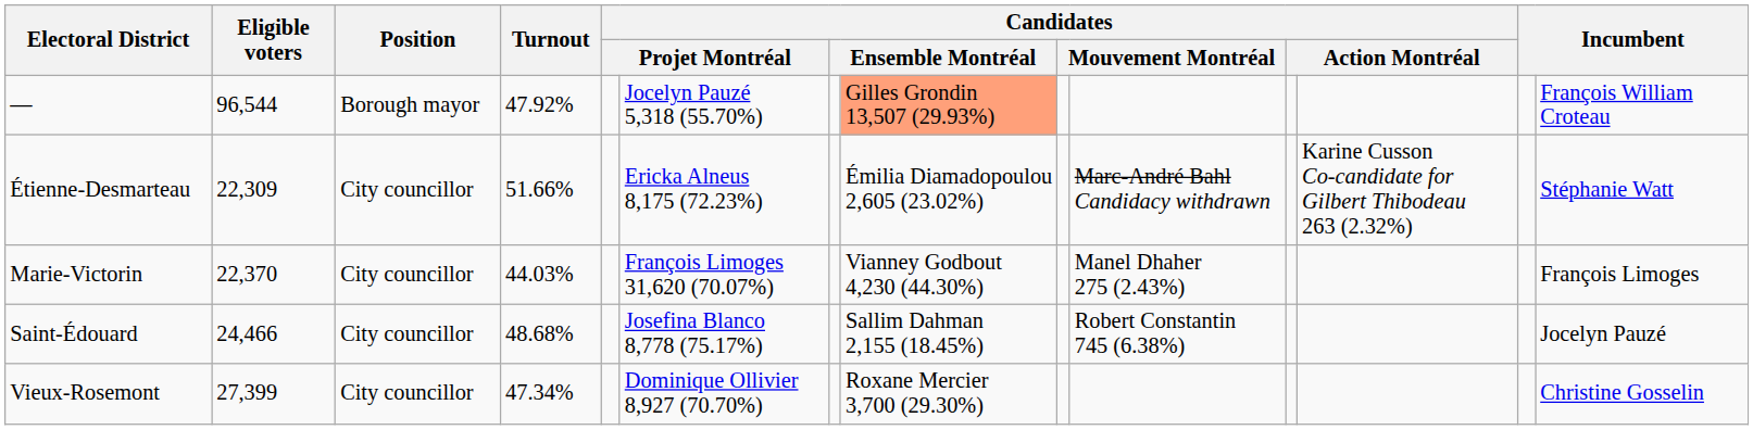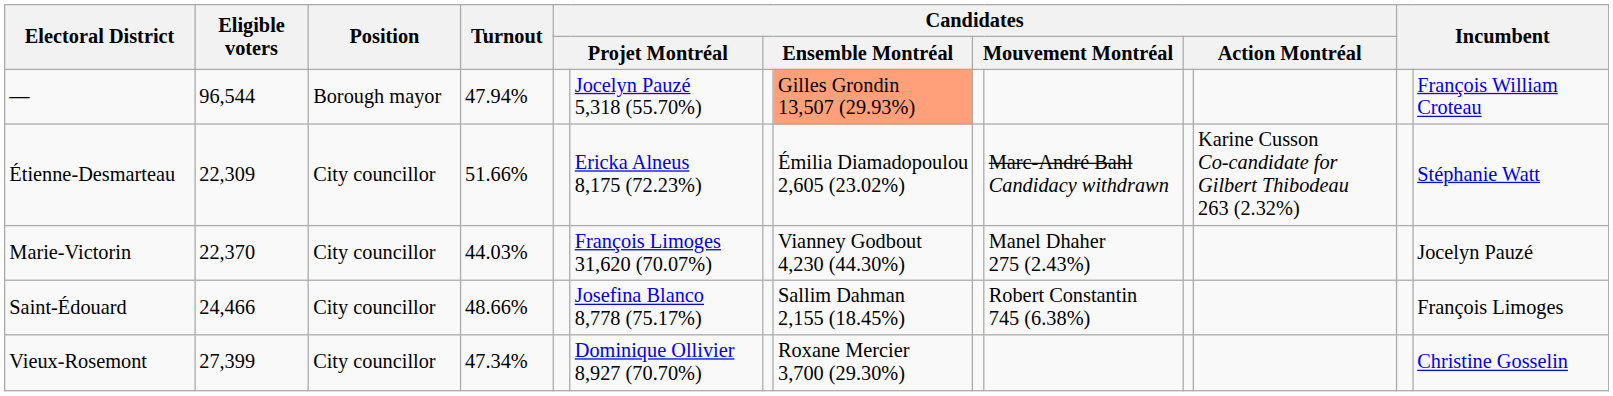 <table class="wikitable" width="100%">
 <tr>
 <th width=10% rowspan=2>Electoral District</th>
 <th width=6% rowspan=2>Eligible voters</th>
 <th width=8% rowspan=2>Position</th>
 <th width=4% rowspan=2>Turnout</th>
 <th colspan=8>Candidates</th>
 <th width=11% colspan=2 rowspan=2>Incumbent</th>
 </tr>
 <tr>
 <th width=11% colspan=2 ><span>Projet Montréal</span></th>
 <th width=11% colspan=2 ><span>Ensemble Montréal</span></th>
 <th width=11% colspan=2 ><span>Mouvement Montréal</span></th>
 <th width=11% colspan=2 >Action Montréal</th>
 </tr>
 <tr>
 <td>—</td>
 <td>96,544</td>
 <td>Borough mayor</td>
-<td>47.92%</td>
+<td>47.94%</td>
 <td> </td>
 <td><a href='#'>Jocelyn Pauzé</a> <br> 5,318 (55.70%)</td>
 <td></td>
 <td style="background: lightsalmon;">Gilles Grondin <br> 13,507 (29.93%)</td>
 <td></td>
 <td></td>
 <td></td>
 <td></td>
 <td> </td>
 <td><a href='#'>François William Croteau</a></td>
 </tr>
 <tr>
 <td>Étienne-Desmarteau</td>
 <td>22,309</td>
 <td>City councillor</td>
 <td>51.66%</td>
 <td> </td>
 <td><a href='#'>Ericka Alneus</a> <br> 8,175 (72.23%)</td>
 <td></td>
 <td>Émilia Diamadopoulou <br> 2,605 (23.02%)</td>
 <td></td>
 <td><s>Marc-André Bahl</s><br><em>Candidacy withdrawn</em></td>
 <td></td>
 <td>Karine Cusson<br><em>Co-candidate for Gilbert Thibodeau</em> <br> 263 (2.32%)</td>
 <td> </td>
 <td><a href='#'>Stéphanie Watt</a></td>
 </tr>
 <tr>
 <td>Marie-Victorin</td>
 <td>22,370</td>
 <td>City councillor</td>
 <td>44.03%</td>
 <td> </td>
 <td><a href='#'>François Limoges</a> <br> 31,620 (70.07%)</td>
 <td></td>
 <td>Vianney Godbout <br> 4,230 (44.30%)</td>
 <td></td>
 <td>Manel Dhaher <br> 275 (2.43%)</td>
 <td></td>
 <td></td>
 <td> </td>
-<td>François Limoges</td>
+<td>Jocelyn Pauzé</td>
 </tr>
 <tr>
 <td>Saint-Édouard</td>
 <td>24,466</td>
 <td>City councillor</td>
-<td>48.68%</td>
+<td>48.66%</td>
 <td> </td>
 <td><a href='#'>Josefina Blanco</a> <br> 8,778 (75.17%)</td>
 <td></td>
 <td>Sallim Dahman <br> 2,155 (18.45%)</td>
 <td></td>
 <td>Robert Constantin <br> 745 (6.38%)</td>
 <td></td>
 <td></td>
 <td> </td>
-<td>Jocelyn Pauzé</td>
+<td>François Limoges</td>
 </tr>
 <tr>
 <td>Vieux-Rosemont</td>
 <td>27,399</td>
 <td>City councillor</td>
 <td>47.34%</td>
 <td> </td>
 <td><a href='#'>Dominique Ollivier</a> <br> 8,927 (70.70%)</td>
 <td></td>
 <td>Roxane Mercier <br> 3,700 (29.30%)</td>
 <td></td>
 <td></td>
 <td></td>
 <td></td>
 <td> </td>
 <td><a href='#'>Christine Gosselin</a></td>
 </tr>
 </table>
